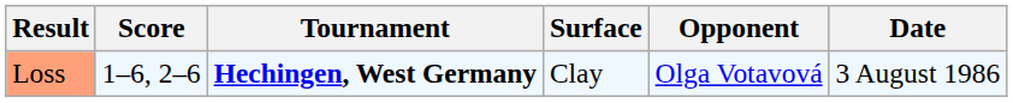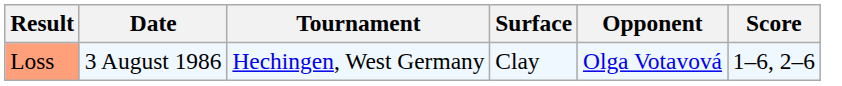 <table class="sortable wikitable" style=font-size:97%>
 <tr>
 <th>Result</th>
-<th>Score</th>
+<th>Date</th>
 <th>Tournament</th>
 <th>Surface</th>
 <th>Opponent</th>
-<th>Date</th>
+<th>Score</th>
 </tr>
 <tr bgcolor="#f0f8ff">
 <td style="background:#ffa07a;">Loss</td>
-<td>1–6, 2–6</td>
-<td><strong><a href='#'>Hechingen</a>, West Germany</strong></td>
+<td>3 August 1986</td>
+<td><a href='#'>Hechingen</a>, West Germany</td>
 <td>Clay</td>
 <td> <a href='#'>Olga Votavová</a></td>
-<td>3 August 1986</td>
+<td>1–6, 2–6</td>
 </tr>
 </table>
